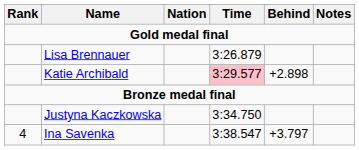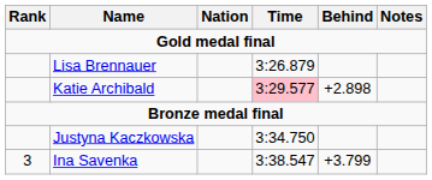 <table class="wikitable" style="text-align:center">
 <tr>
 <th>Rank</th>
 <th>Name</th>
 <th>Nation</th>
 <th>Time</th>
 <th>Behind</th>
 <th>Notes</th>
 </tr>
 <tr>
 <td colspan="6"><strong>Gold medal final</strong></td>
 </tr>
 <tr>
 <td></td>
 <td align=left><a href='#'>Lisa Brennauer</a></td>
 <td align=left></td>
 <td>3:26.879</td>
 <td></td>
 <td></td>
 </tr>
 <tr>
 <td></td>
 <td align=left><a href='#'>Katie Archibald</a></td>
 <td align=left></td>
 <td style="background: pink;">3:29.577</td>
 <td>+2.898</td>
 <td></td>
 </tr>
 <tr>
 <td colspan="6"><strong>Bronze medal final</strong></td>
 </tr>
 <tr>
 <td></td>
 <td align=left><a href='#'>Justyna Kaczkowska</a></td>
 <td align=left></td>
 <td>3:34.750</td>
 <td></td>
 <td></td>
 </tr>
 <tr>
-<td>4</td>
+<td>3</td>
 <td align=left><a href='#'>Ina Savenka</a></td>
 <td align=left></td>
 <td>3:38.547</td>
-<td>+3.797</td>
+<td>+3.799</td>
 <td></td>
 </tr>
 </table>
